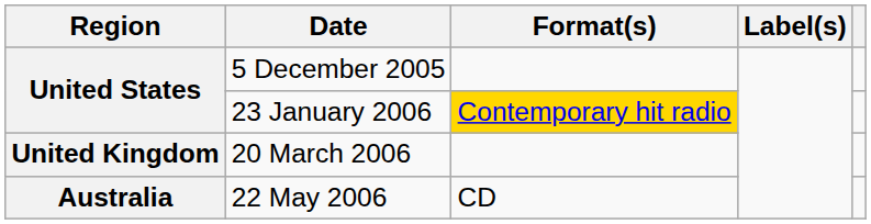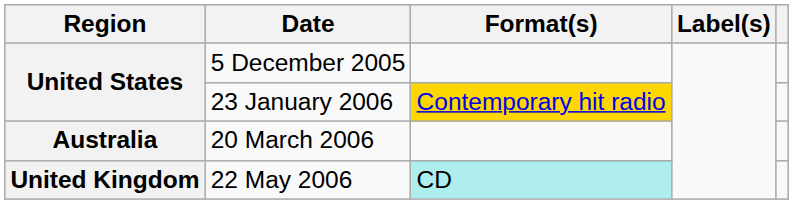 <table class="wikitable plainrowheaders">
 <tr>
 <th scope="col">Region</th>
 <th scope="col">Date</th>
 <th scope="col">Format(s)</th>
 <th scope="col">Label(s)</th>
 <th scope="col"></th>
 </tr>
 <tr>
 <th scope="row" rowspan="2">United States</th>
 <td>5 December 2005</td>
 <td></td>
 <td rowspan="4"></td>
 <td></td>
 </tr>
 <tr>
 <td>23 January 2006</td>
 <td style="background: gold;"><a href='#'>Contemporary hit radio</a></td>
 <td></td>
 </tr>
 <tr>
-<th scope="row">United Kingdom</th>
+<th scope="row">Australia</th>
 <td>20 March 2006</td>
 <td></td>
 <td></td>
 </tr>
 <tr>
-<th scope="row">Australia</th>
+<th scope="row">United Kingdom</th>
 <td>22 May 2006</td>
-<td>CD</td>
+<td style="background: paleturquoise;">CD</td>
 <td></td>
 </tr>
 </table>
